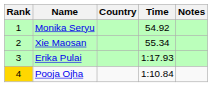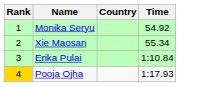 <table class="wikitable" style="text-align:center">
 <tr>
 <th>Rank</th>
 <th>Name</th>
 <th>Country</th>
 <th>Time</th>
-<th>Notes</th>
 </tr>
 <tr bgcolor=bbffbb>
 <td>1</td>
 <td align="left"><a href='#'>Monika Seryu</a></td>
 <td align="left"></td>
 <td>54.92</td>
-<td></td>
 </tr>
 <tr bgcolor=bbffbb>
 <td>2</td>
 <td align="left"><a href='#'>Xie Maosan</a></td>
 <td align="left"></td>
 <td>55.34</td>
-<td></td>
 </tr>
 <tr bgcolor=bbffbb>
 <td>3</td>
 <td align="left"><a href='#'>Erika Pulai</a></td>
 <td align="left"></td>
-<td>1:17.93</td>
-<td></td>
+<td>1:10.84</td>
 </tr>
 <tr>
 <td style="background: gold;">4</td>
 <td align="left"><a href='#'>Pooja Ojha</a></td>
 <td align="left"></td>
-<td>1:10.84</td>
-<td></td>
+<td>1:17.93</td>
 </tr>
 </table>
